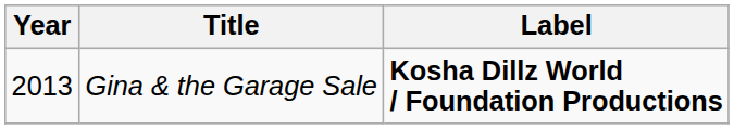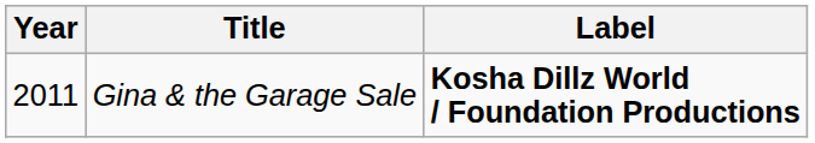 <table class="wikitable plainrowheaders">
 <tr>
 <th>Year</th>
 <th>Title</th>
 <th>Label</th>
 </tr>
 <tr>
-<td>2013</td>
+<td>2011</td>
 <td><em>Gina & the Garage Sale</em></td>
 <td><strong>Kosha Dillz World <br> / Foundation Productions</strong></td>
 </tr>
 </table>
